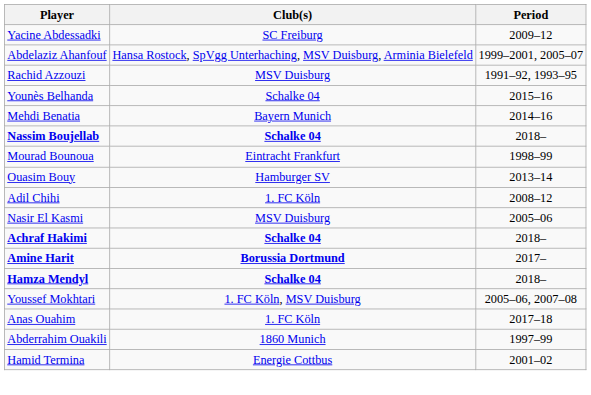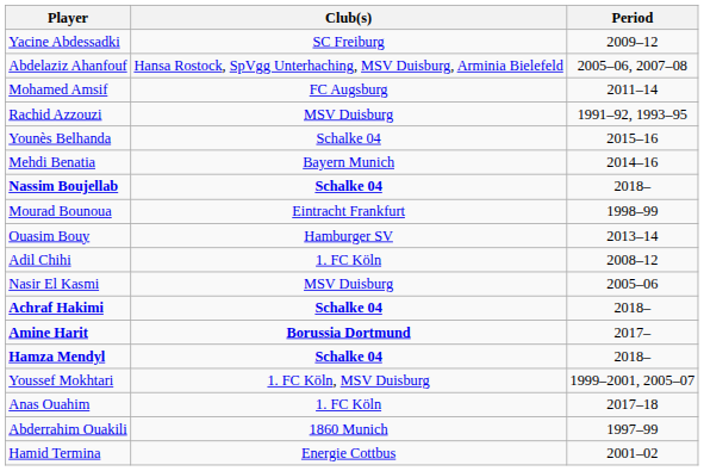 <table class="wikitable collapsible collapsed" style="text-align:center;font-size:95%">
 <tr>
 <th scope="col">Player</th>
 <th scope="col" class="unsortable">Club(s)</th>
 <th scope="col">Period</th>
 </tr>
 <tr>
 <td align="left"><a href='#'>Yacine Abdessadki</a></td>
 <td><a href='#'>SC Freiburg</a></td>
 <td>2009–12</td>
 </tr>
 <tr>
 <td align="left"><a href='#'>Abdelaziz Ahanfouf</a></td>
 <td><a href='#'>Hansa Rostock</a>, <a href='#'>SpVgg Unterhaching</a>, <a href='#'>MSV Duisburg</a>, <a href='#'>Arminia Bielefeld</a></td>
-<td>1999–2001, 2005–07</td>
+<td>2005–06, 2007–08</td>
+</tr>
+<tr>
+<td align="left"><a href='#'>Mohamed Amsif</a></td>
+<td><a href='#'>FC Augsburg</a></td>
+<td>2011–14</td>
 </tr>
 <tr>
 <td align="left"><a href='#'>Rachid Azzouzi</a></td>
 <td><a href='#'>MSV Duisburg</a></td>
 <td>1991–92, 1993–95</td>
 </tr>
 <tr>
 <td align="left"><a href='#'>Younès Belhanda</a></td>
 <td><a href='#'>Schalke 04</a></td>
 <td>2015–16</td>
 </tr>
 <tr>
 <td align="left"><a href='#'>Mehdi Benatia</a></td>
 <td><a href='#'>Bayern Munich</a></td>
 <td>2014–16</td>
 </tr>
 <tr>
 <td align="left"><strong><a href='#'>Nassim Boujellab</a></strong></td>
 <td><strong><a href='#'>Schalke 04</a></strong></td>
 <td>2018–</td>
 </tr>
 <tr>
 <td align="left"><a href='#'>Mourad Bounoua</a></td>
 <td><a href='#'>Eintracht Frankfurt</a></td>
 <td>1998–99</td>
 </tr>
 <tr>
 <td align="left"><a href='#'>Ouasim Bouy</a></td>
 <td><a href='#'>Hamburger SV</a></td>
 <td>2013–14</td>
 </tr>
 <tr>
 <td align="left"><a href='#'>Adil Chihi</a></td>
 <td><a href='#'>1. FC Köln</a></td>
 <td>2008–12</td>
 </tr>
 <tr>
 <td align="left"><a href='#'>Nasir El Kasmi</a></td>
 <td><a href='#'>MSV Duisburg</a></td>
 <td>2005–06</td>
 </tr>
 <tr>
 <td align="left"><strong><a href='#'>Achraf Hakimi</a></strong></td>
 <td><strong><a href='#'>Schalke 04</a></strong></td>
 <td>2018–</td>
 </tr>
 <tr>
 <td align="left"><strong><a href='#'>Amine Harit</a></strong></td>
 <td><strong><a href='#'>Borussia Dortmund</a></strong></td>
 <td>2017–</td>
 </tr>
 <tr>
 <td align="left"><strong><a href='#'>Hamza Mendyl</a></strong></td>
 <td><strong><a href='#'>Schalke 04</a></strong></td>
 <td>2018–</td>
 </tr>
 <tr>
 <td align="left"><a href='#'>Youssef Mokhtari</a></td>
 <td><a href='#'>1. FC Köln</a>, <a href='#'>MSV Duisburg</a></td>
-<td>2005–06, 2007–08</td>
+<td>1999–2001, 2005–07</td>
 </tr>
 <tr>
 <td align="left"><a href='#'>Anas Ouahim</a></td>
 <td><a href='#'>1. FC Köln</a></td>
 <td>2017–18</td>
 </tr>
 <tr>
 <td align="left"><a href='#'>Abderrahim Ouakili</a></td>
 <td><a href='#'>1860 Munich</a></td>
 <td>1997–99</td>
 </tr>
 <tr>
 <td align="left"><a href='#'>Hamid Termina</a></td>
 <td><a href='#'>Energie Cottbus</a></td>
 <td>2001–02</td>
 </tr>
 </table>
